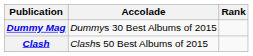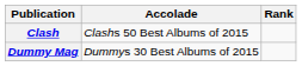 <table class="wikitable sortable plainrowheaders">
 <tr>
 <th scope="col">Publication</th>
 <th scope="col">Accolade</th>
 <th scope="col">Rank</th>
 </tr>
 <tr>
+<th scope="row"><em><a href='#'>Clash</a></em></th>
+<td><em>Clash</em>s 50 Best Albums of 2015</td>
+<td></td>
+</tr>
+<tr>
 <th scope="row"><em><a href='#'>Dummy Mag</a></em></th>
 <td><em>Dummy</em>s 30 Best Albums of 2015</td>
 <td></td>
 </tr>
-<tr>
-<th scope="row"><em><a href='#'>Clash</a></em></th>
-<td><em>Clash</em>s 50 Best Albums of 2015</td>
-<td></td>
-</tr>
 </table>
